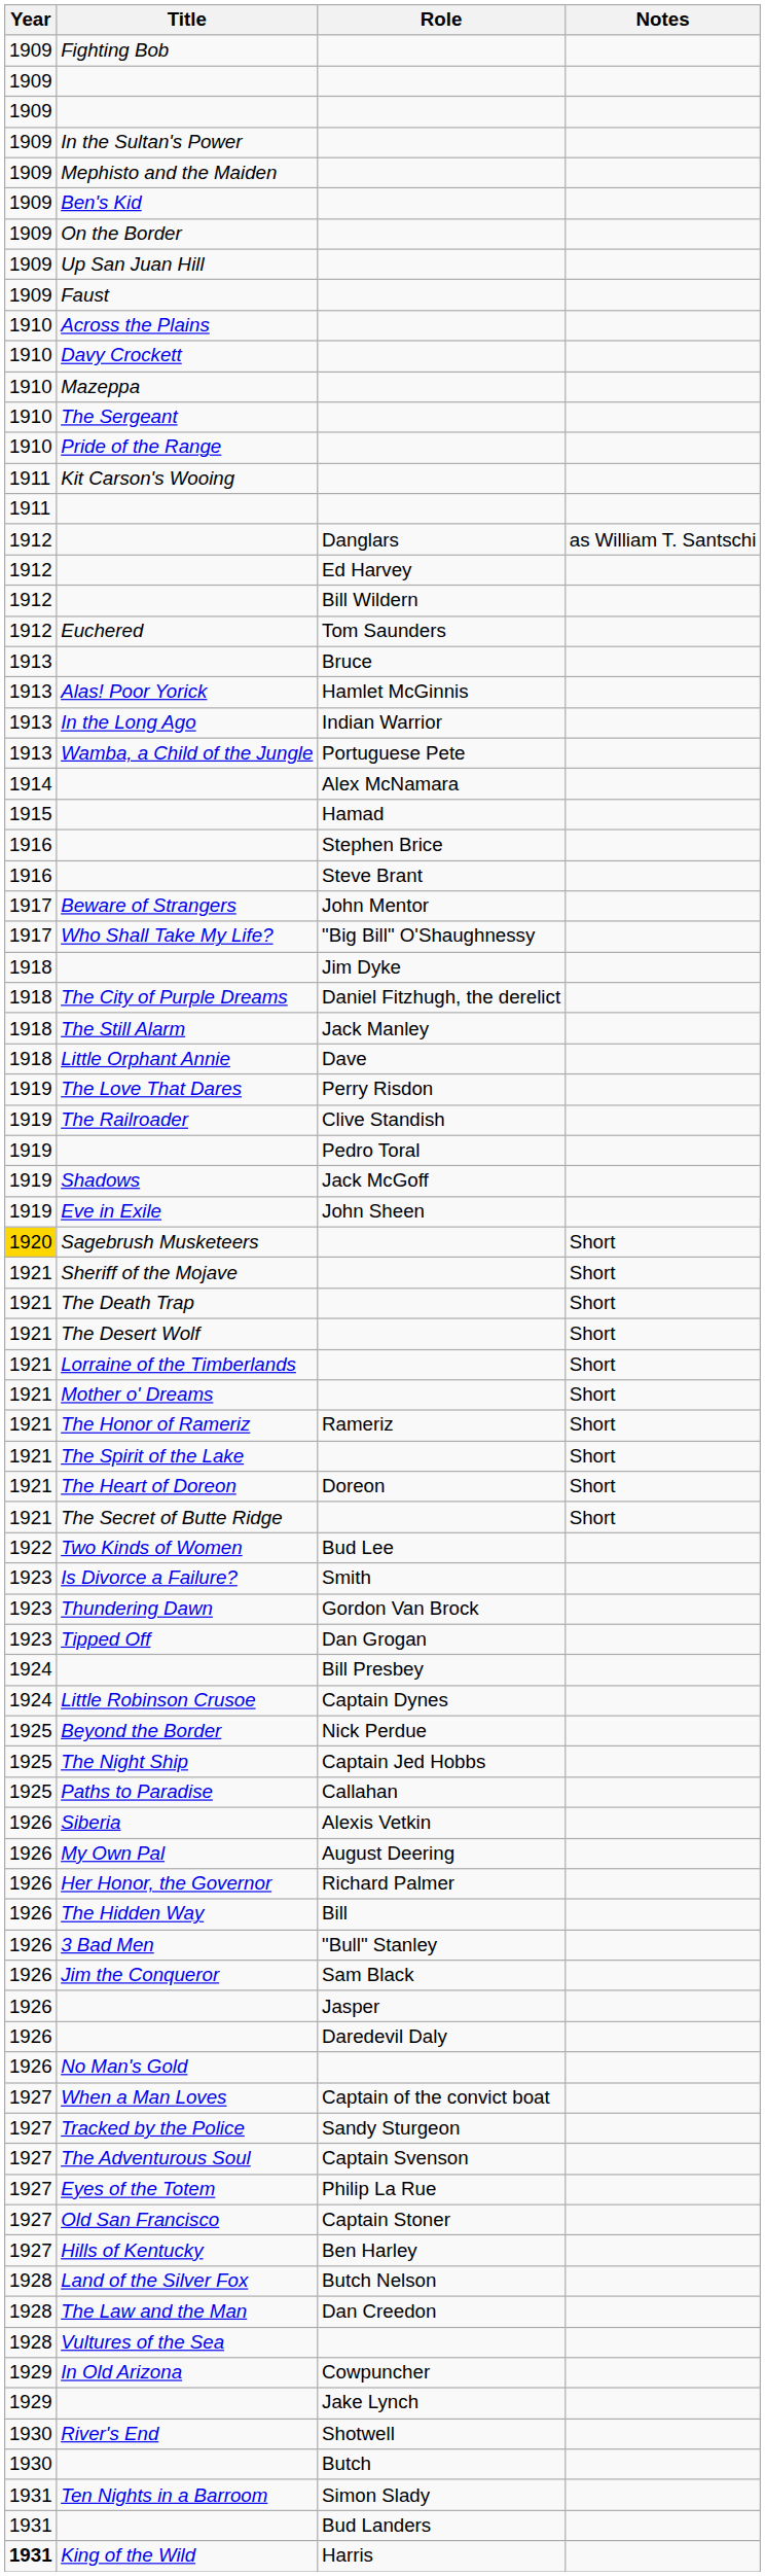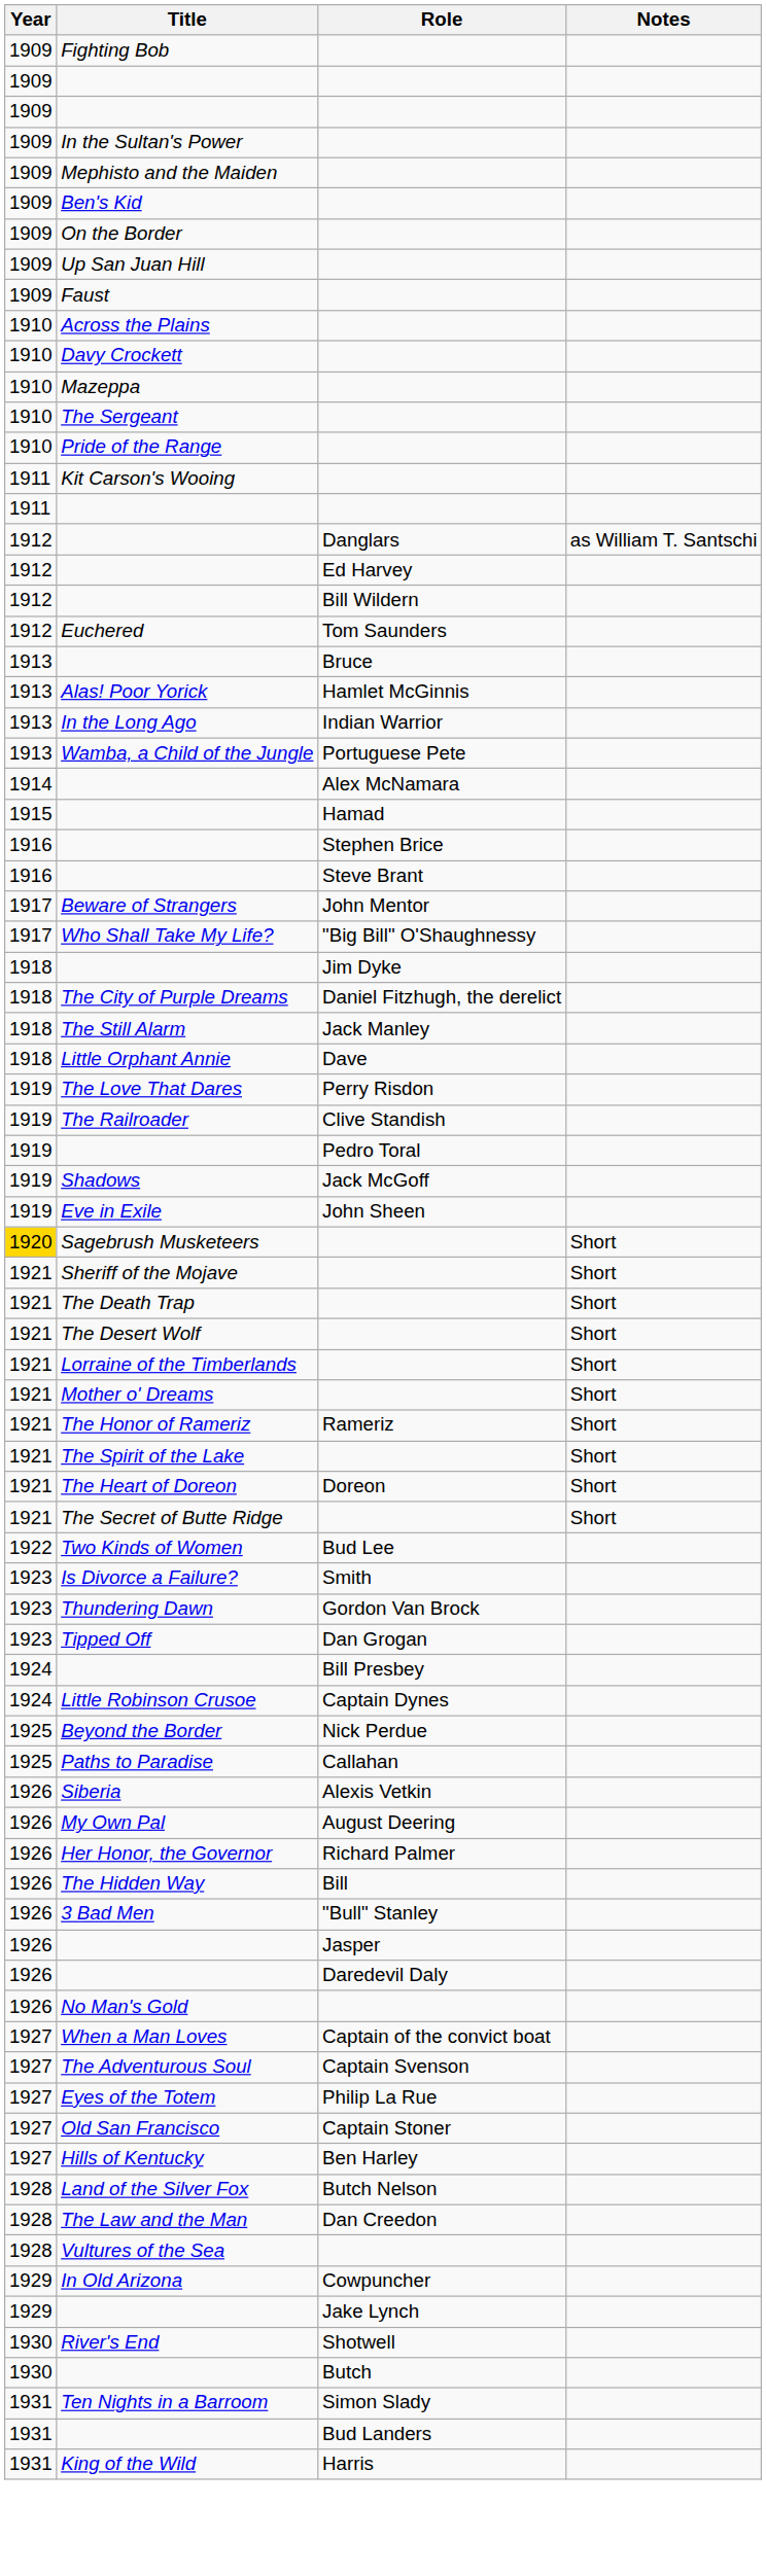 <table class="wikitable sortable">
 <tr>
 <th>Year</th>
 <th>Title</th>
 <th>Role</th>
 <th class="unsortable">Notes</th>
 </tr>
 <tr>
 <td>1909</td>
 <td><em>Fighting Bob</em></td>
 <td></td>
 <td></td>
 </tr>
 <tr>
 <td>1909</td>
 <td><em></em></td>
 <td></td>
 <td></td>
 </tr>
 <tr>
 <td>1909</td>
 <td><em></em></td>
 <td></td>
 <td></td>
 </tr>
 <tr>
 <td>1909</td>
 <td><em>In the Sultan's Power</em></td>
 <td></td>
 <td></td>
 </tr>
 <tr>
 <td>1909</td>
 <td><em>Mephisto and the Maiden</em></td>
 <td></td>
 <td></td>
 </tr>
 <tr>
 <td>1909</td>
 <td><em><a href='#'>Ben's Kid</a></em></td>
 <td></td>
 <td></td>
 </tr>
 <tr>
 <td>1909</td>
 <td><em>On the Border</em></td>
 <td></td>
 <td></td>
 </tr>
 <tr>
 <td>1909</td>
 <td><em>Up San Juan Hill</em></td>
 <td></td>
 <td></td>
 </tr>
 <tr>
 <td>1909</td>
 <td><em>Faust</em></td>
 <td></td>
 <td></td>
 </tr>
 <tr>
 <td>1910</td>
 <td><em><a href='#'>Across the Plains</a></em></td>
 <td></td>
 <td></td>
 </tr>
 <tr>
 <td>1910</td>
 <td><em><a href='#'>Davy Crockett</a></em></td>
 <td></td>
 <td></td>
 </tr>
 <tr>
 <td>1910</td>
 <td><em>Mazeppa</em></td>
 <td></td>
 <td></td>
 </tr>
 <tr>
 <td>1910</td>
 <td><em><a href='#'>The Sergeant</a></em></td>
 <td></td>
 <td></td>
 </tr>
 <tr>
 <td>1910</td>
 <td><em><a href='#'>Pride of the Range</a></em></td>
 <td></td>
 <td></td>
 </tr>
 <tr>
 <td>1911</td>
 <td><em>Kit Carson's Wooing</em></td>
 <td></td>
 <td></td>
 </tr>
 <tr>
 <td>1911</td>
 <td><em></em></td>
 <td></td>
 <td></td>
 </tr>
 <tr>
 <td>1912</td>
 <td><em></em></td>
 <td>Danglars</td>
 <td>as William T. Santschi</td>
 </tr>
 <tr>
 <td>1912</td>
 <td><em></em></td>
 <td>Ed Harvey</td>
 <td></td>
 </tr>
 <tr>
 <td>1912</td>
 <td><em></em></td>
 <td>Bill Wildern</td>
 <td></td>
 </tr>
 <tr>
 <td>1912</td>
 <td><em>Euchered</em></td>
 <td>Tom Saunders</td>
 <td></td>
 </tr>
 <tr>
 <td>1913</td>
 <td><em></em></td>
 <td>Bruce</td>
 <td></td>
 </tr>
 <tr>
 <td>1913</td>
 <td><em><a href='#'>Alas! Poor Yorick</a></em></td>
 <td>Hamlet McGinnis</td>
 <td></td>
 </tr>
 <tr>
 <td>1913</td>
 <td><em><a href='#'>In the Long Ago</a></em></td>
 <td>Indian Warrior</td>
 <td></td>
 </tr>
 <tr>
 <td>1913</td>
 <td><em><a href='#'>Wamba, a Child of the Jungle</a></em></td>
 <td>Portuguese Pete</td>
 <td></td>
 </tr>
 <tr>
 <td>1914</td>
 <td><em></em></td>
 <td>Alex McNamara</td>
 <td></td>
 </tr>
 <tr>
 <td>1915</td>
 <td><em></em></td>
 <td>Hamad</td>
 <td></td>
 </tr>
 <tr>
 <td>1916</td>
 <td><em></em></td>
 <td>Stephen Brice</td>
 <td></td>
 </tr>
 <tr>
 <td>1916</td>
 <td><em></em></td>
 <td>Steve Brant</td>
 <td></td>
 </tr>
 <tr>
 <td>1917</td>
 <td><em><a href='#'>Beware of Strangers</a></em></td>
 <td>John Mentor</td>
 <td></td>
 </tr>
 <tr>
 <td>1917</td>
 <td><em><a href='#'>Who Shall Take My Life?</a></em></td>
 <td>"Big Bill" O'Shaughnessy</td>
 <td></td>
 </tr>
 <tr>
 <td>1918</td>
 <td><em></em></td>
 <td>Jim Dyke</td>
 <td></td>
 </tr>
 <tr>
 <td>1918</td>
 <td><em><a href='#'>The City of Purple Dreams</a></em></td>
 <td>Daniel Fitzhugh, the derelict</td>
 <td></td>
 </tr>
 <tr>
 <td>1918</td>
 <td><em><a href='#'>The Still Alarm</a></em></td>
 <td>Jack Manley</td>
 <td></td>
 </tr>
 <tr>
 <td>1918</td>
 <td><em><a href='#'>Little Orphant Annie</a></em></td>
 <td>Dave</td>
 <td></td>
 </tr>
 <tr>
 <td>1919</td>
 <td><em><a href='#'>The Love That Dares</a></em></td>
 <td>Perry Risdon</td>
 <td></td>
 </tr>
 <tr>
 <td>1919</td>
 <td><em><a href='#'>The Railroader</a></em></td>
 <td>Clive Standish</td>
 <td></td>
 </tr>
 <tr>
 <td>1919</td>
 <td><em></em></td>
 <td>Pedro Toral</td>
 <td></td>
 </tr>
 <tr>
 <td>1919</td>
 <td><em><a href='#'>Shadows</a></em></td>
 <td>Jack McGoff</td>
 <td></td>
 </tr>
 <tr>
 <td>1919</td>
 <td><em><a href='#'>Eve in Exile</a></em></td>
 <td>John Sheen</td>
 <td></td>
 </tr>
 <tr>
 <td style="background: gold;">1920</td>
 <td><em>Sagebrush Musketeers</em></td>
 <td></td>
 <td>Short</td>
 </tr>
 <tr>
 <td>1921</td>
 <td><em>Sheriff of the Mojave</em></td>
 <td></td>
 <td>Short</td>
 </tr>
 <tr>
 <td>1921</td>
 <td><em>The Death Trap</em></td>
 <td></td>
 <td>Short</td>
 </tr>
 <tr>
 <td>1921</td>
 <td><em>The Desert Wolf</em></td>
 <td></td>
 <td>Short</td>
 </tr>
 <tr>
 <td>1921</td>
 <td><em><a href='#'>Lorraine of the Timberlands</a></em></td>
 <td></td>
 <td>Short</td>
 </tr>
 <tr>
 <td>1921</td>
 <td><em><a href='#'>Mother o' Dreams</a></em></td>
 <td></td>
 <td>Short</td>
 </tr>
 <tr>
 <td>1921</td>
 <td><em><a href='#'>The Honor of Rameriz</a></em></td>
 <td>Rameriz</td>
 <td>Short</td>
 </tr>
 <tr>
 <td>1921</td>
 <td><em><a href='#'>The Spirit of the Lake</a></em></td>
 <td></td>
 <td>Short</td>
 </tr>
 <tr>
 <td>1921</td>
 <td><em><a href='#'>The Heart of Doreon</a></em></td>
 <td>Doreon</td>
 <td>Short</td>
 </tr>
 <tr>
 <td>1921</td>
 <td><em>The Secret of Butte Ridge</em></td>
 <td></td>
 <td>Short</td>
 </tr>
 <tr>
 <td>1922</td>
 <td><em><a href='#'>Two Kinds of Women</a></em></td>
 <td>Bud Lee</td>
 <td></td>
 </tr>
 <tr>
 <td>1923</td>
 <td><em><a href='#'>Is Divorce a Failure?</a></em></td>
 <td>Smith</td>
 <td></td>
 </tr>
 <tr>
 <td>1923</td>
 <td><em><a href='#'>Thundering Dawn</a></em></td>
 <td>Gordon Van Brock</td>
 <td></td>
 </tr>
 <tr>
 <td>1923</td>
 <td><em><a href='#'>Tipped Off</a></em></td>
 <td>Dan Grogan</td>
 <td></td>
 </tr>
 <tr>
 <td>1924</td>
 <td><em></em></td>
 <td>Bill Presbey</td>
 <td></td>
 </tr>
 <tr>
 <td>1924</td>
 <td><em><a href='#'>Little Robinson Crusoe</a></em></td>
 <td>Captain Dynes</td>
 <td></td>
 </tr>
 <tr>
 <td>1925</td>
 <td><em><a href='#'>Beyond the Border</a></em></td>
 <td>Nick Perdue</td>
 <td></td>
 </tr>
 <tr>
 <td>1925</td>
-<td><em><a href='#'>The Night Ship</a></em></td>
-<td>Captain Jed Hobbs</td>
-<td></td>
-</tr>
-<tr>
-<td>1925</td>
 <td><em><a href='#'>Paths to Paradise</a></em></td>
 <td>Callahan</td>
 <td></td>
 </tr>
 <tr>
 <td>1926</td>
 <td><em><a href='#'>Siberia</a></em></td>
 <td>Alexis Vetkin</td>
 <td></td>
 </tr>
 <tr>
 <td>1926</td>
 <td><em><a href='#'>My Own Pal</a></em></td>
 <td>August Deering</td>
 <td></td>
 </tr>
 <tr>
 <td>1926</td>
 <td><em><a href='#'>Her Honor, the Governor</a></em></td>
 <td>Richard Palmer</td>
 <td></td>
 </tr>
 <tr>
 <td>1926</td>
 <td><em><a href='#'>The Hidden Way</a></em></td>
 <td>Bill</td>
 <td></td>
 </tr>
 <tr>
 <td>1926</td>
 <td><em><a href='#'>3 Bad Men</a></em></td>
 <td>"Bull" Stanley</td>
 <td></td>
 </tr>
 <tr>
 <td>1926</td>
-<td><em><a href='#'>Jim the Conqueror</a></em></td>
-<td>Sam Black</td>
-<td></td>
-</tr>
-<tr>
-<td>1926</td>
 <td><em></em></td>
 <td>Jasper</td>
 <td></td>
 </tr>
 <tr>
 <td>1926</td>
 <td><em></em></td>
 <td>Daredevil Daly</td>
 <td></td>
 </tr>
 <tr>
 <td>1926</td>
 <td><em><a href='#'>No Man's Gold</a></em></td>
 <td></td>
 <td></td>
 </tr>
 <tr>
 <td>1927</td>
 <td><em><a href='#'>When a Man Loves</a></em></td>
 <td>Captain of the convict boat</td>
-<td></td>
-</tr>
-<tr>
-<td>1927</td>
-<td><em><a href='#'>Tracked by the Police</a></em></td>
-<td>Sandy Sturgeon</td>
 <td></td>
 </tr>
 <tr>
 <td>1927</td>
 <td><em><a href='#'>The Adventurous Soul</a></em></td>
 <td>Captain Svenson</td>
 <td></td>
 </tr>
 <tr>
 <td>1927</td>
 <td><em><a href='#'>Eyes of the Totem</a></em></td>
 <td>Philip La Rue</td>
 <td></td>
 </tr>
 <tr>
 <td>1927</td>
 <td><em><a href='#'>Old San Francisco</a></em></td>
 <td>Captain Stoner</td>
 <td></td>
 </tr>
 <tr>
 <td>1927</td>
 <td><em><a href='#'>Hills of Kentucky</a></em></td>
 <td>Ben Harley</td>
 <td></td>
 </tr>
 <tr>
 <td>1928</td>
 <td><em><a href='#'>Land of the Silver Fox</a></em></td>
 <td>Butch Nelson</td>
 <td></td>
 </tr>
 <tr>
 <td>1928</td>
 <td><em><a href='#'>The Law and the Man</a></em></td>
 <td>Dan Creedon</td>
 <td></td>
 </tr>
 <tr>
 <td>1928</td>
 <td><em><a href='#'>Vultures of the Sea</a></em></td>
 <td></td>
 <td></td>
 </tr>
 <tr>
 <td>1929</td>
 <td><em><a href='#'>In Old Arizona</a></em></td>
 <td>Cowpuncher</td>
 <td></td>
 </tr>
 <tr>
 <td>1929</td>
 <td><em></em></td>
 <td>Jake Lynch</td>
 <td></td>
 </tr>
 <tr>
 <td>1930</td>
 <td><em><a href='#'>River's End</a></em></td>
 <td>Shotwell</td>
 <td></td>
 </tr>
 <tr>
 <td>1930</td>
 <td><em></em></td>
 <td>Butch</td>
 <td></td>
 </tr>
 <tr>
 <td>1931</td>
 <td><em><a href='#'>Ten Nights in a Barroom</a></em></td>
 <td>Simon Slady</td>
 <td></td>
 </tr>
 <tr>
 <td>1931</td>
 <td><em></em></td>
 <td>Bud Landers</td>
 <td></td>
 </tr>
 <tr>
-<td><strong>1931</strong></td>
+<td>1931</td>
 <td><em><a href='#'>King of the Wild</a></em></td>
 <td>Harris</td>
 <td></td>
 </tr>
 </table>
